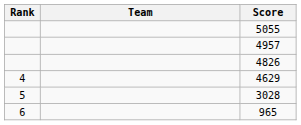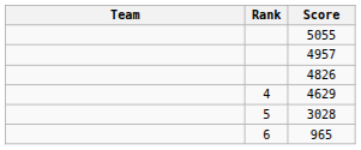 <table class=wikitable style="text-align:center">
 <tr>
+<th width=250>Team</th>
 <th width=40>Rank</th>
-<th width=250>Team</th>
 <th width=65>Score</th>
 </tr>
 <tr>
+<td align=left></td>
 <td></td>
-<td align=left></td>
 <td>5055</td>
 </tr>
 <tr>
+<td align=left></td>
 <td></td>
-<td align=left></td>
 <td>4957</td>
 </tr>
 <tr>
+<td align=left></td>
 <td></td>
-<td align=left></td>
 <td>4826</td>
 </tr>
 <tr>
+<td align=left></td>
 <td>4</td>
-<td align=left></td>
 <td>4629</td>
 </tr>
 <tr>
+<td align=left></td>
 <td>5</td>
-<td align=left></td>
 <td>3028</td>
 </tr>
 <tr>
+<td align=left></td>
 <td>6</td>
-<td align=left></td>
 <td>965</td>
 </tr>
 </table>
